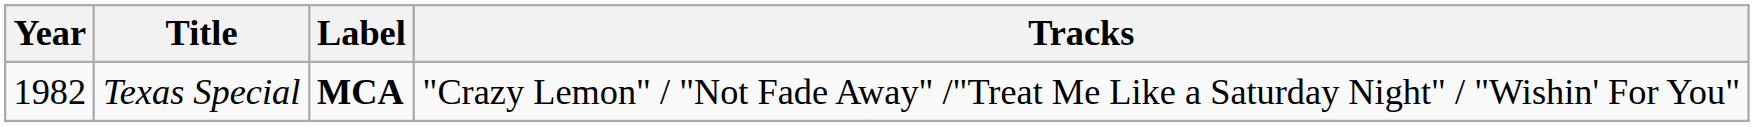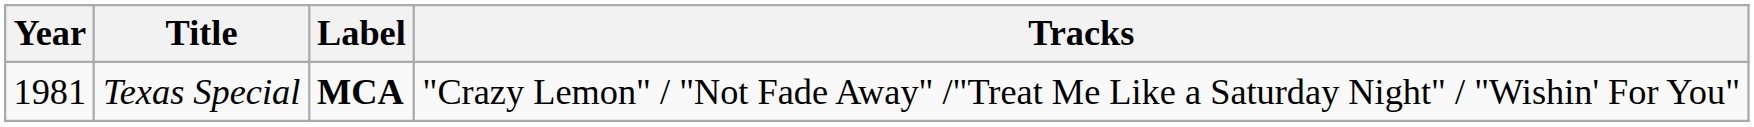 <table class="wikitable">
 <tr>
 <th>Year</th>
 <th>Title</th>
 <th>Label</th>
 <th>Tracks</th>
 </tr>
 <tr>
-<td>1982</td>
+<td>1981</td>
 <td><em>Texas Special</em></td>
 <td><strong>MCA</strong></td>
 <td>"Crazy Lemon" / "Not Fade Away" /"Treat Me Like a Saturday Night" / "Wishin' For You"</td>
 </tr>
 </table>
